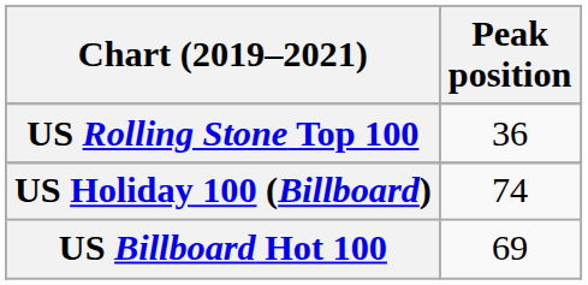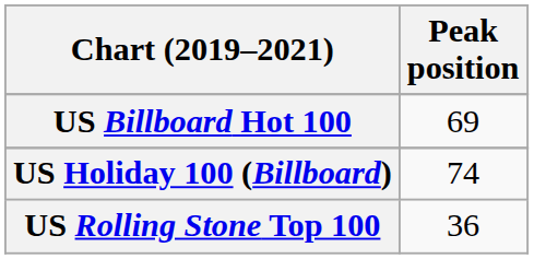 <table class="wikitable sortable plainrowheaders" style="text-align:center">
 <tr>
 <th scope="col">Chart (2019–2021)</th>
 <th scope="col">Peak<br>position</th>
 </tr>
 <tr>
 </tr>
 <tr>
-<th scope="row">US <a href='#'><em>Rolling Stone</em> Top 100</a></th>
-<td>36</td>
+<th scope="row">US <a href='#'><em>Billboard</em> Hot 100</a></th>
+<td>69</td>
 </tr>
 <tr>
 </tr>
 <tr>
 <th scope="row">US <a href='#'>Holiday 100</a> (<em><a href='#'>Billboard</a></em>)</th>
 <td>74</td>
 </tr>
 <tr>
-<th scope="row">US <a href='#'><em>Billboard</em> Hot 100</a></th>
-<td>69</td>
+<th scope="row">US <a href='#'><em>Rolling Stone</em> Top 100</a></th>
+<td>36</td>
 </tr>
 </table>
